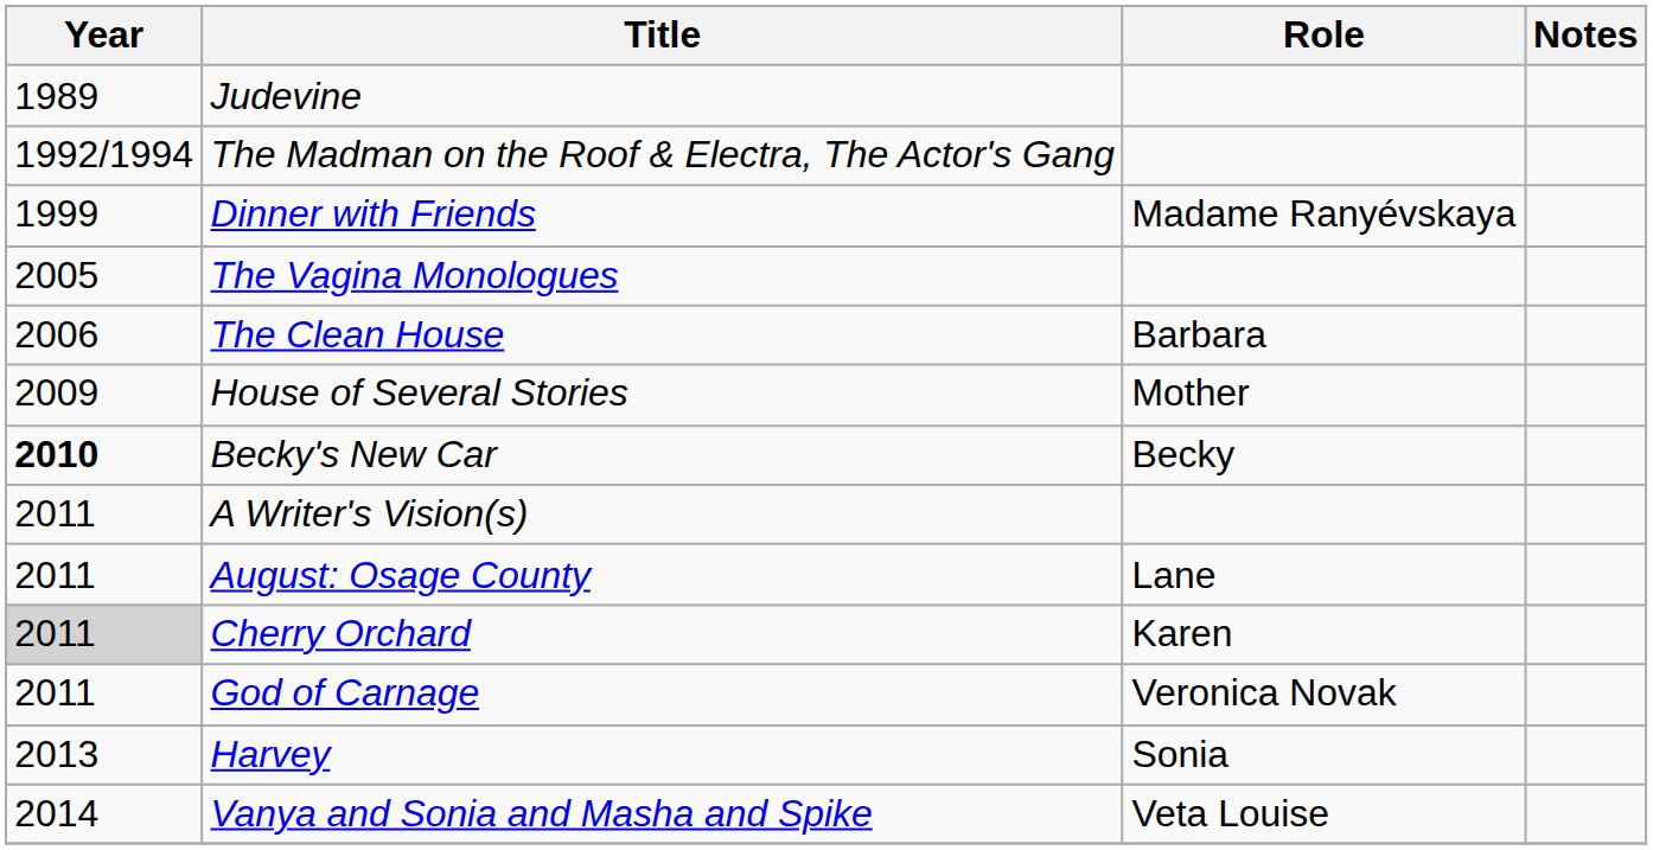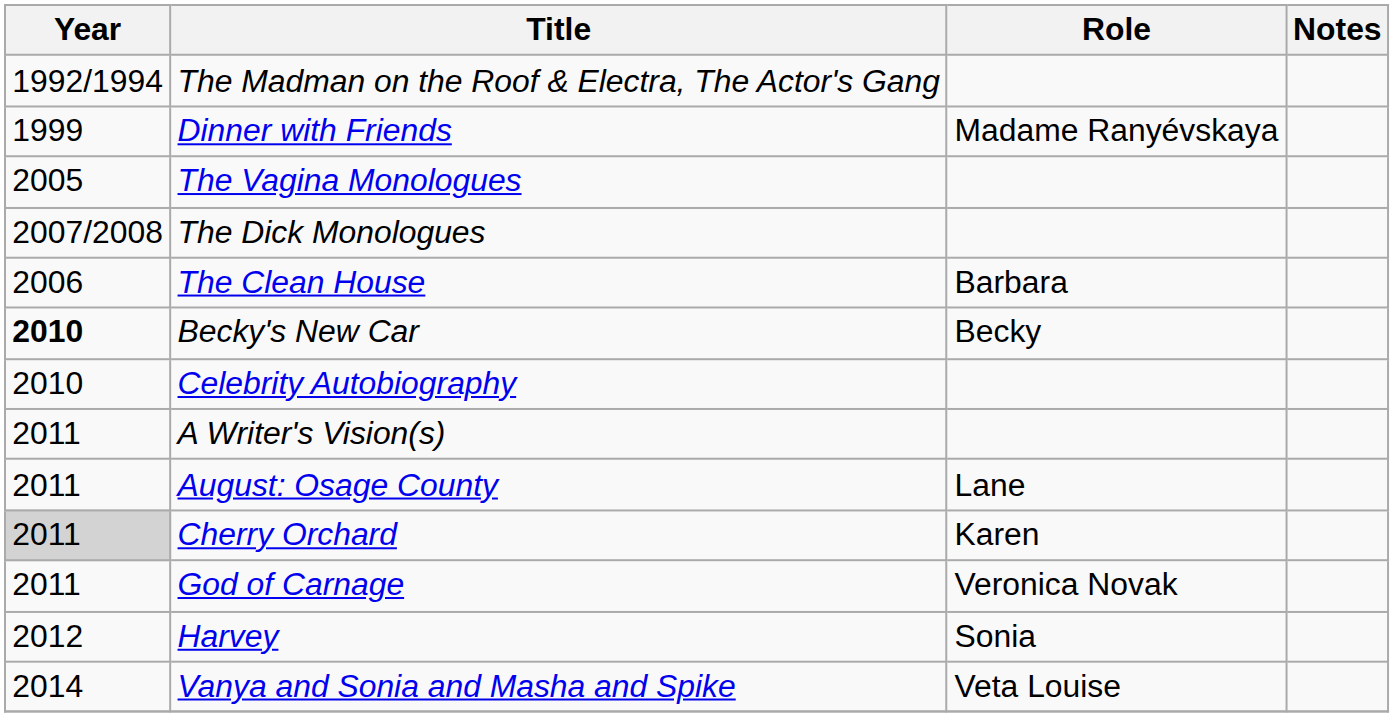 <table class="wikitable sortable">
 <tr>
 <th>Year</th>
 <th>Title</th>
 <th>Role</th>
 <th class = "unsortable">Notes</th>
-</tr>
-<tr>
-<td>1989</td>
-<td><em>Judevine</em></td>
-<td></td>
-<td></td>
 </tr>
 <tr>
 <td>1992/1994</td>
 <td><em>The Madman on the Roof & Electra, The Actor's Gang</em></td>
 <td></td>
 <td></td>
 </tr>
 <tr>
 <td>1999</td>
 <td><em><a href='#'>Dinner with Friends</a></em></td>
 <td>Madame Ranyévskaya</td>
 <td></td>
 </tr>
 <tr>
 <td>2005</td>
 <td><em><a href='#'>The Vagina Monologues</a></em></td>
 <td></td>
 <td></td>
 </tr>
 <tr>
+<td>2007/2008</td>
+<td><em>The Dick Monologues</em></td>
+<td></td>
+<td></td>
+</tr>
+<tr>
 <td>2006</td>
 <td><em><a href='#'>The Clean House</a></em></td>
 <td>Barbara</td>
 <td></td>
 </tr>
 <tr>
-<td>2009</td>
-<td><em>House of Several Stories</em></td>
-<td>Mother</td>
+<td><strong>2010</strong></td>
+<td><em>Becky's New Car</em></td>
+<td>Becky</td>
 <td></td>
 </tr>
 <tr>
-<td><strong>2010</strong></td>
-<td><em>Becky's New Car</em></td>
-<td>Becky</td>
+<td>2010</td>
+<td><em><a href='#'>Celebrity Autobiography</a></em></td>
+<td></td>
 <td></td>
 </tr>
 <tr>
 <td>2011</td>
 <td><em>A Writer's Vision(s)</em></td>
 <td></td>
 <td></td>
 </tr>
 <tr>
 <td>2011</td>
 <td><em><a href='#'>August: Osage County</a></em></td>
 <td>Lane</td>
 <td></td>
 </tr>
 <tr>
 <td style="background: lightgrey;">2011</td>
 <td><em><a href='#'>Cherry Orchard</a></em></td>
 <td>Karen</td>
 <td></td>
 </tr>
 <tr>
 <td>2011</td>
 <td><em><a href='#'>God of Carnage</a></em></td>
 <td>Veronica Novak</td>
 <td></td>
 </tr>
 <tr>
-<td>2013</td>
+<td>2012</td>
 <td><em><a href='#'>Harvey</a></em></td>
 <td>Sonia</td>
 <td></td>
 </tr>
 <tr>
 <td>2014</td>
 <td><em><a href='#'>Vanya and Sonia and Masha and Spike</a></em></td>
 <td>Veta Louise</td>
 <td></td>
 </tr>
 <tr>
 </tr>
 </table>
